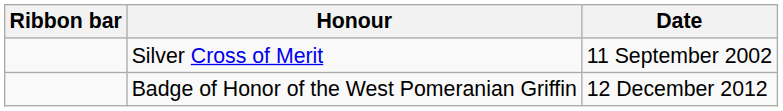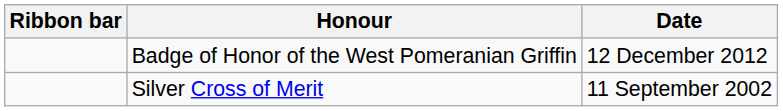 <table class="wikitable">
 <tr>
 <th>Ribbon bar</th>
 <th>Honour</th>
 <th>Date</th>
 </tr>
 <tr>
 <td></td>
+<td>Badge of Honor of the West Pomeranian Griffin</td>
+<td>12 December 2012</td>
+</tr>
+<tr>
+<td></td>
 <td>Silver <a href='#'>Cross of Merit</a></td>
 <td>11 September 2002</td>
 </tr>
-<tr>
-<td></td>
-<td>Badge of Honor of the West Pomeranian Griffin</td>
-<td>12 December 2012</td>
-</tr>
 </table>
